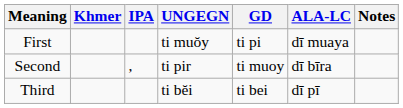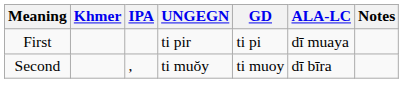 <table class="wikitable">
 <tr>
 <th>Meaning</th>
 <th><a href='#'>Khmer</a></th>
 <th><a href='#'>IPA</a></th>
 <th><a href='#'>UNGEGN</a></th>
 <th><a href='#'>GD</a></th>
 <th><a href='#'>ALA-LC</a></th>
 <th>Notes</th>
 </tr>
 <tr>
 <td align=center>First</td>
 <td></td>
 <td></td>
-<td>ti muŏy</td>
+<td>ti pir</td>
 <td>ti pi</td>
 <td>dī muaya</td>
 <td></td>
 </tr>
 <tr>
 <td align=center>Second</td>
 <td></td>
 <td>, </td>
-<td>ti pir</td>
+<td>ti muŏy</td>
 <td>ti muoy</td>
 <td>dī bīra</td>
 <td></td>
 </tr>
-<tr>
-<td align=center>Third</td>
-<td></td>
-<td></td>
-<td>ti bĕi</td>
-<td>ti bei</td>
-<td>dī pī</td>
-<td></td>
-</tr>
 </table>
